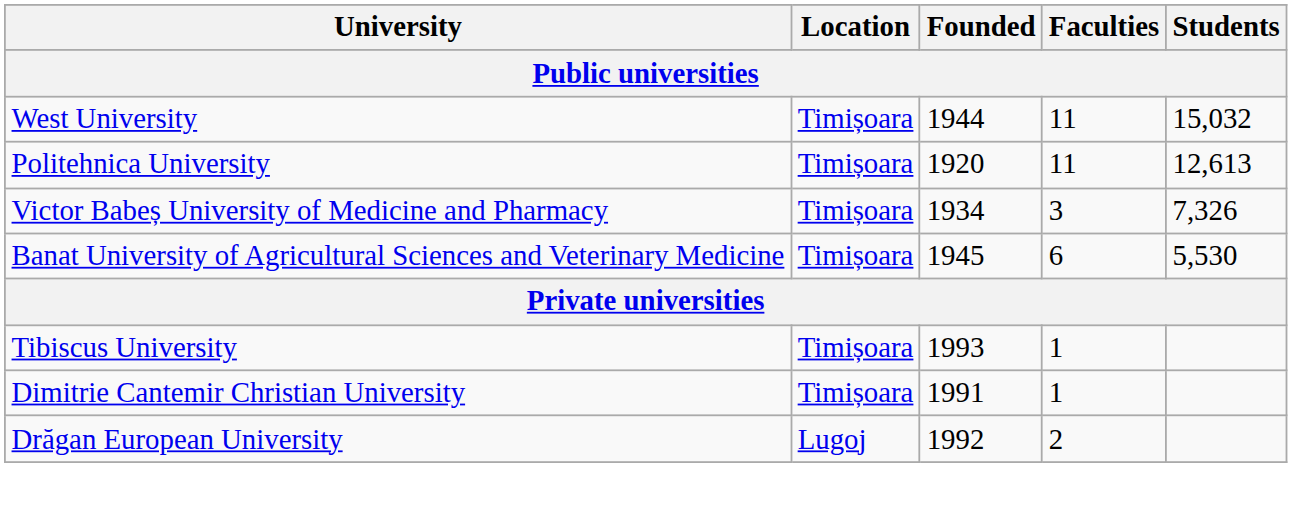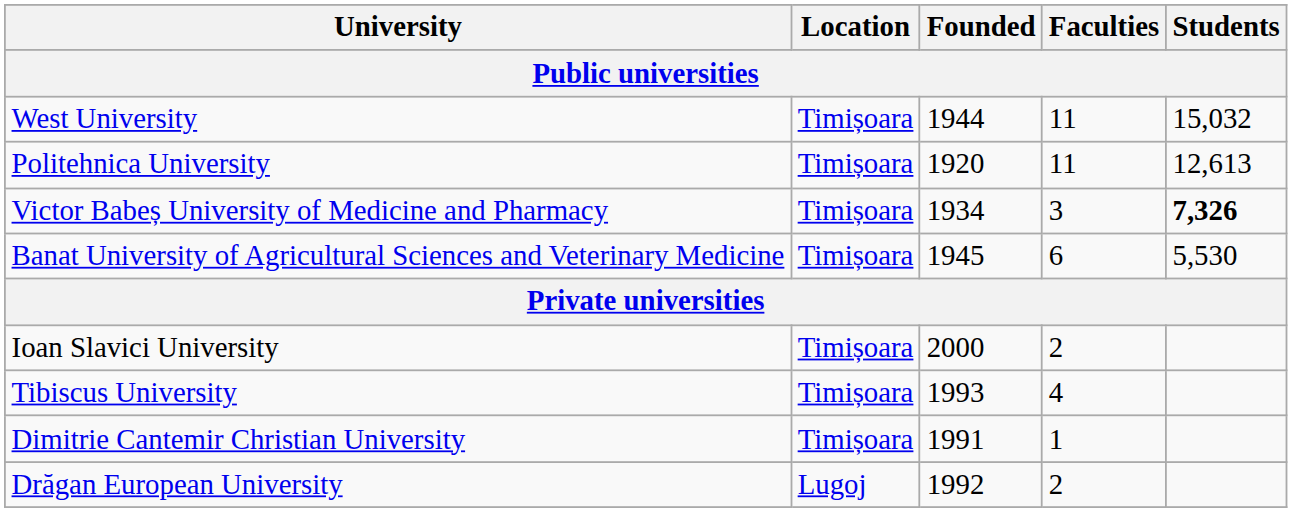 <table class="wikitable">
 <tr>
 <th>University</th>
 <th>Location</th>
 <th>Founded</th>
 <th>Faculties</th>
 <th>Students<br></th>
 </tr>
 <tr>
 <th colspan="5"><a href='#'>Public universities</a></th>
 </tr>
 <tr>
 <td><a href='#'>West University</a></td>
 <td><a href='#'>Timișoara</a></td>
 <td>1944</td>
 <td>11</td>
 <td>15,032</td>
 </tr>
 <tr>
 <td><a href='#'>Politehnica University</a></td>
 <td><a href='#'>Timișoara</a></td>
 <td>1920</td>
 <td>11</td>
 <td>12,613</td>
 </tr>
 <tr>
 <td><a href='#'>Victor Babeș University of Medicine and Pharmacy</a></td>
 <td><a href='#'>Timișoara</a></td>
 <td>1934</td>
 <td>3</td>
-<td>7,326</td>
+<td><strong>7,326</strong></td>
 </tr>
 <tr>
 <td><a href='#'>Banat University of Agricultural Sciences and Veterinary Medicine</a></td>
 <td><a href='#'>Timișoara</a></td>
 <td>1945</td>
 <td>6</td>
 <td>5,530</td>
 </tr>
 <tr>
 <th colspan="5"><a href='#'>Private universities</a></th>
 </tr>
 <tr>
+<td>Ioan Slavici University</td>
+<td><a href='#'>Timișoara</a></td>
+<td>2000</td>
+<td>2</td>
+<td></td>
+</tr>
+<tr>
 <td><a href='#'>Tibiscus University</a></td>
 <td><a href='#'>Timișoara</a></td>
 <td>1993</td>
-<td>1</td>
+<td>4</td>
 <td></td>
 </tr>
 <tr>
 <td><a href='#'>Dimitrie Cantemir Christian University</a></td>
 <td><a href='#'>Timișoara</a></td>
 <td>1991</td>
 <td>1</td>
 <td></td>
 </tr>
 <tr>
 <td><a href='#'>Drăgan European University</a></td>
 <td><a href='#'>Lugoj</a></td>
 <td>1992</td>
 <td>2</td>
 <td></td>
 </tr>
 </table>
